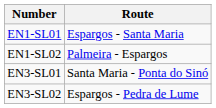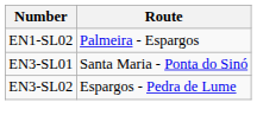 <table class="wikitable">
 <tr>
 <th>Number</th>
 <th>Route</th>
-</tr>
-<tr>
-<td><a href='#'>EN1-SL01</a></td>
-<td><a href='#'>Espargos</a> - <a href='#'>Santa Maria</a></td>
 </tr>
 <tr>
 <td>EN1-SL02</td>
 <td><a href='#'>Palmeira</a> - Espargos</td>
 </tr>
 <tr>
 <td>EN3-SL01</td>
 <td>Santa Maria - <a href='#'>Ponta do Sinó</a></td>
 </tr>
 <tr>
 <td>EN3-SL02</td>
 <td>Espargos - <a href='#'>Pedra de Lume</a></td>
 </tr>
 </table>
